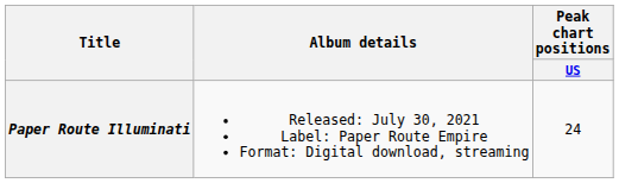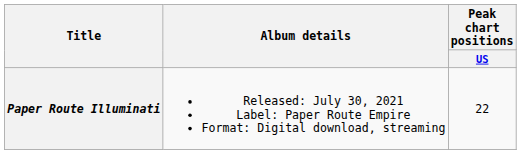 <table class="wikitable plainrowheaders" style="text-align:center;">
 <tr>
 <th rowspan="2">Title</th>
 <th rowspan="2">Album details</th>
 <th>Peak chart positions</th>
 </tr>
 <tr>
 <th style="width:3em; font-size:90%"><a href='#'>US</a></th>
 </tr>
 <tr>
 <th scope="row"><em>Paper Route Illuminati</em><br></th>
 <td><br><ul><li>Released: July 30, 2021</li><li>Label: Paper Route Empire</li><li>Format: Digital download, streaming</li></ul></td>
-<td>24<br></td>
+<td>22<br></td>
 </tr>
 </table>
